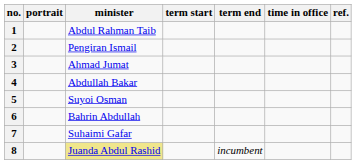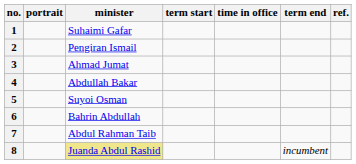 <table class="wikitable sortable">
 <tr>
 <th>no.</th>
 <th>portrait</th>
 <th>minister</th>
 <th>term start</th>
+<th>time in office</th>
 <th>term end</th>
-<th>time in office</th>
 <th>ref.</th>
 </tr>
 <tr>
 <th>1</th>
 <td></td>
-<td><a href='#'>Abdul Rahman Taib</a></td>
+<td><a href='#'>Suhaimi Gafar</a></td>
 <td></td>
 <td></td>
 <td></td>
 <td></td>
 </tr>
 <tr>
 <th>2</th>
 <td></td>
 <td><a href='#'>Pengiran Ismail</a></td>
 <td></td>
 <td></td>
 <td></td>
 <td></td>
 </tr>
 <tr>
 <th>3</th>
 <td></td>
 <td><a href='#'>Ahmad Jumat</a></td>
 <td></td>
 <td></td>
 <td></td>
 <td></td>
 </tr>
 <tr>
 <th>4</th>
 <td></td>
 <td><a href='#'>Abdullah Bakar</a></td>
 <td></td>
 <td></td>
 <td></td>
 <td></td>
 </tr>
 <tr>
 <th>5</th>
 <td></td>
 <td><a href='#'>Suyoi Osman</a></td>
 <td></td>
 <td></td>
 <td></td>
 <td></td>
 </tr>
 <tr>
 <th>6</th>
 <td></td>
 <td><a href='#'>Bahrin Abdullah</a></td>
 <td></td>
 <td></td>
 <td></td>
 <td></td>
 </tr>
 <tr>
 <th>7</th>
 <td></td>
-<td><a href='#'>Suhaimi Gafar</a></td>
+<td><a href='#'>Abdul Rahman Taib</a></td>
 <td></td>
 <td></td>
 <td></td>
 <td></td>
 </tr>
 <tr>
 <th>8</th>
 <td></td>
 <td style="background: khaki;"><a href='#'>Juanda Abdul Rashid</a></td>
 <td></td>
+<td></td>
 <td><em>incumbent</em></td>
-<td></td>
 <td></td>
 </tr>
 </table>
